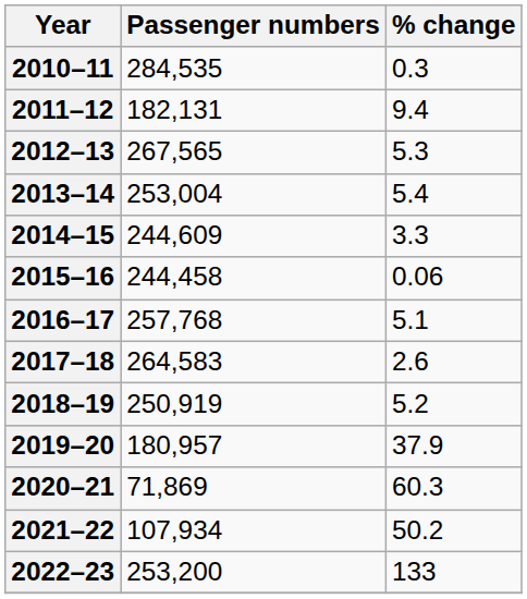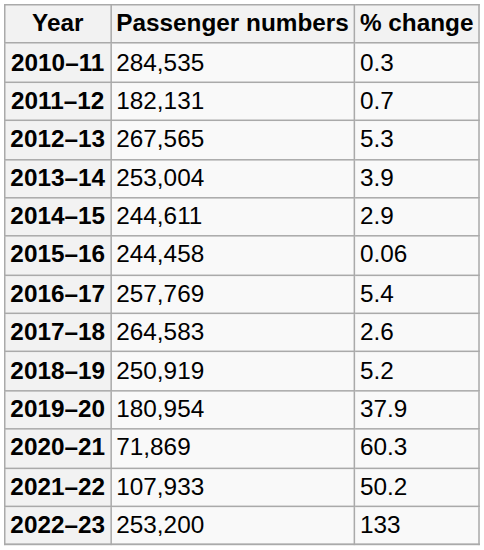 <table class="wikitable sortable" style="font-size: 100%;" width= align=>
 <tr>
 <th>Year</th>
 <th>Passenger numbers</th>
 <th>% change</th>
 </tr>
 <tr>
 <th>2010–11</th>
 <td>284,535</td>
 <td> 0.3</td>
 </tr>
 <tr>
 <th>2011–12</th>
 <td>182,131</td>
-<td> 9.4</td>
+<td> 0.7</td>
 </tr>
 <tr>
 <th>2012–13</th>
 <td>267,565</td>
 <td> 5.3</td>
 </tr>
 <tr>
 <th>2013–14</th>
 <td>253,004</td>
-<td> 5.4</td>
+<td> 3.9</td>
 </tr>
 <tr>
 <th>2014–15</th>
-<td>244,609</td>
-<td> 3.3</td>
+<td>244,611</td>
+<td> 2.9</td>
 </tr>
 <tr>
 <th>2015–16</th>
 <td>244,458</td>
 <td>0.06</td>
 </tr>
 <tr>
 <th>2016–17</th>
-<td>257,768</td>
-<td>5.1</td>
+<td>257,769</td>
+<td>5.4</td>
 </tr>
 <tr>
 <th>2017–18</th>
 <td>264,583</td>
 <td>2.6</td>
 </tr>
 <tr>
 <th>2018–19</th>
 <td>250,919</td>
 <td>5.2</td>
 </tr>
 <tr>
 <th>2019–20</th>
-<td>180,957</td>
+<td>180,954</td>
 <td>37.9</td>
 </tr>
 <tr>
 <th>2020–21</th>
 <td>71,869</td>
 <td>60.3</td>
 </tr>
 <tr>
 <th>2021–22</th>
-<td>107,934</td>
+<td>107,933</td>
 <td>50.2</td>
 </tr>
 <tr>
 <th>2022–23</th>
 <td>253,200</td>
 <td>133</td>
 </tr>
 <tr>
 </tr>
 </table>
